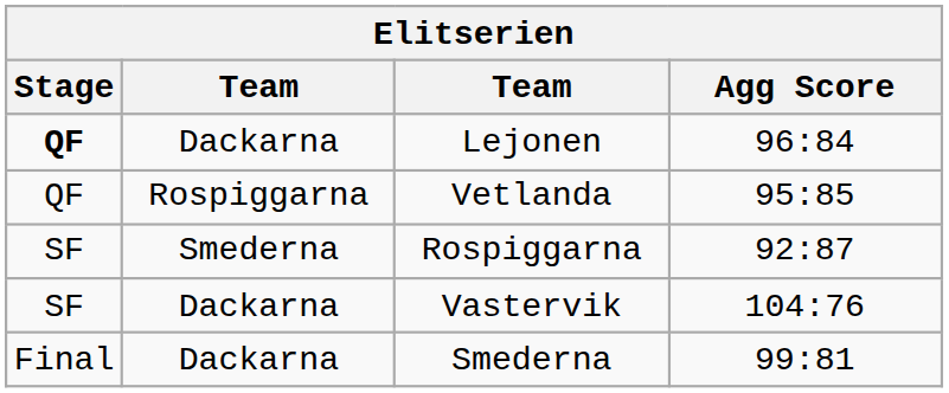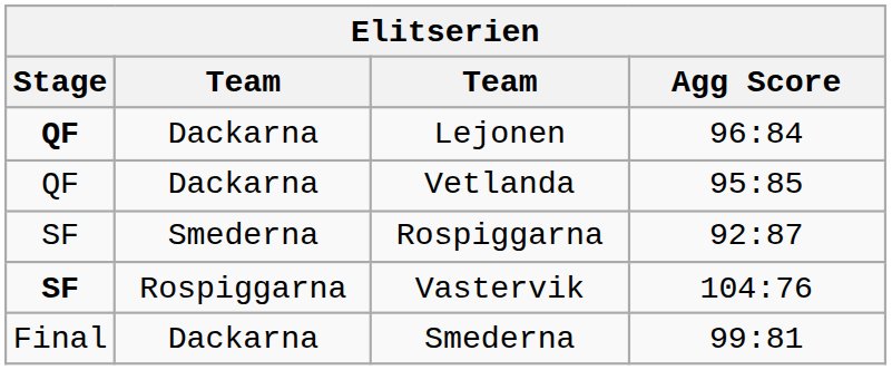 <table class="wikitable">
 <tr>
 <th colspan="4">Elitserien</th>
 </tr>
 <tr>
 <th width=20>Stage</th>
 <th width=100>Team</th>
 <th width=100>Team</th>
 <th width=100>Agg Score</th>
 </tr>
 <tr align=center>
 <td><strong>QF</strong></td>
 <td>Dackarna</td>
 <td>Lejonen</td>
 <td>96:84</td>
 </tr>
 <tr align=center>
 <td>QF</td>
-<td>Rospiggarna</td>
+<td>Dackarna</td>
 <td>Vetlanda</td>
 <td>95:85</td>
 </tr>
 <tr align=center>
 <td>SF</td>
 <td>Smederna</td>
 <td>Rospiggarna</td>
 <td>92:87</td>
 </tr>
 <tr align=center>
-<td>SF</td>
-<td>Dackarna</td>
+<td><strong>SF</strong></td>
+<td>Rospiggarna</td>
 <td>Vastervik</td>
 <td>104:76</td>
 </tr>
 <tr align=center>
 <td>Final</td>
 <td>Dackarna</td>
 <td>Smederna</td>
 <td>99:81</td>
 </tr>
 </table>
